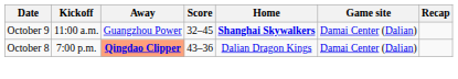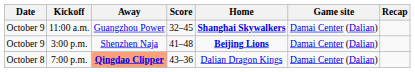 <table class="wikitable" style="font-size: 95%;">
 <tr>
 <th>Date</th>
 <th>Kickoff</th>
 <th>Away</th>
 <th>Score</th>
 <th>Home</th>
 <th>Game site</th>
 <th>Recap</th>
 </tr>
 <tr style="text-align:center;">
 <td>October 9</td>
 <td>11:00 a.m.</td>
 <td><a href='#'>Guangzhou Power</a></td>
 <td>32–45</td>
 <td><strong><a href='#'>Shanghai Skywalkers</a></strong></td>
 <td><a href='#'>Damai Center</a> (<a href='#'>Dalian</a>)</td>
 <td></td>
 </tr>
 <tr style="text-align:center;">
+<td>October 9</td>
+<td>3:00 p.m.</td>
+<td><a href='#'>Shenzhen Naja</a></td>
+<td>41–48</td>
+<td><strong><a href='#'>Beijing Lions</a></strong></td>
+<td><a href='#'>Damai Center</a> (<a href='#'>Dalian</a>)</td>
+<td></td>
+</tr>
+<tr style="text-align:center;">
 <td>October 8</td>
 <td>7:00 p.m.</td>
 <td style="background: lightsalmon;"><strong><a href='#'>Qingdao Clipper</a></strong></td>
 <td>43–36</td>
 <td><a href='#'>Dalian Dragon Kings</a></td>
 <td><a href='#'>Damai Center</a> (<a href='#'>Dalian</a>)</td>
 <td></td>
 </tr>
 </table>
